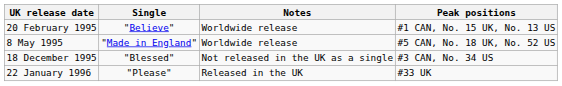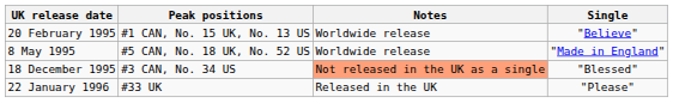 <table class="wikitable">
 <tr style="background:#ebf5ff;">
 <th align="left">UK release date</th>
+<th align="left">Peak positions</th>
+<th align="left">Notes</th>
 <th align="left">Single</th>
-<th align="left">Notes</th>
-<th align="left">Peak positions</th>
 </tr>
 <tr>
 <td align="left">20 February 1995</td>
+<td align="left">#1 CAN, No. 15 UK, No. 13 US</td>
+<td align="left">Worldwide release</td>
 <td style="text-align:center;">"<a href='#'>Believe</a>"</td>
-<td align="left">Worldwide release</td>
-<td align="left">#1 CAN, No. 15 UK, No. 13 US</td>
 </tr>
 <tr>
 <td align="left">8 May 1995</td>
+<td align="left">#5 CAN, No. 18 UK, No. 52 US</td>
+<td align="left">Worldwide release</td>
 <td style="text-align:center;">"<a href='#'>Made in England</a>"</td>
-<td align="left">Worldwide release</td>
-<td align="left">#5 CAN, No. 18 UK, No. 52 US</td>
 </tr>
 <tr>
 <td align="left">18 December 1995</td>
+<td align="left">#3 CAN, No. 34 US</td>
+<td align="left" style="background: lightsalmon;">Not released in the UK as a single</td>
 <td style="text-align:center;">"Blessed"</td>
-<td align="left">Not released in the UK as a single</td>
-<td align="left">#3 CAN, No. 34 US</td>
 </tr>
 <tr>
 <td align="left">22 January 1996</td>
+<td align="left">#33 UK</td>
+<td align="left">Released in the UK</td>
 <td style="text-align:center;">"Please"</td>
-<td align="left">Released in the UK</td>
-<td align="left">#33 UK</td>
 </tr>
 </table>
